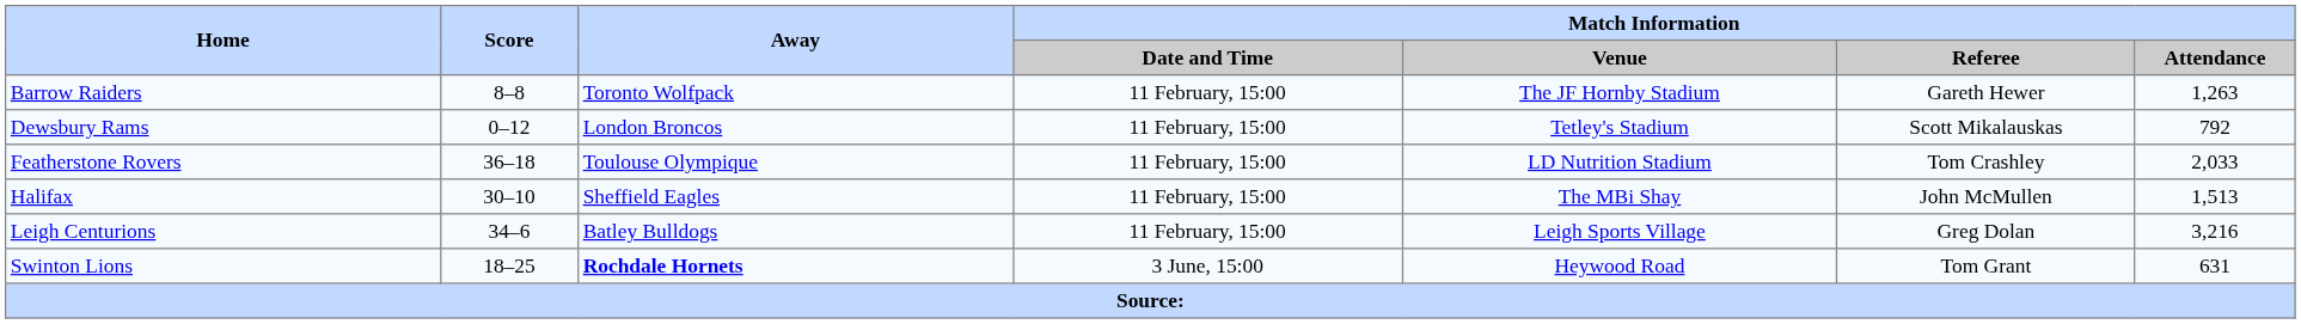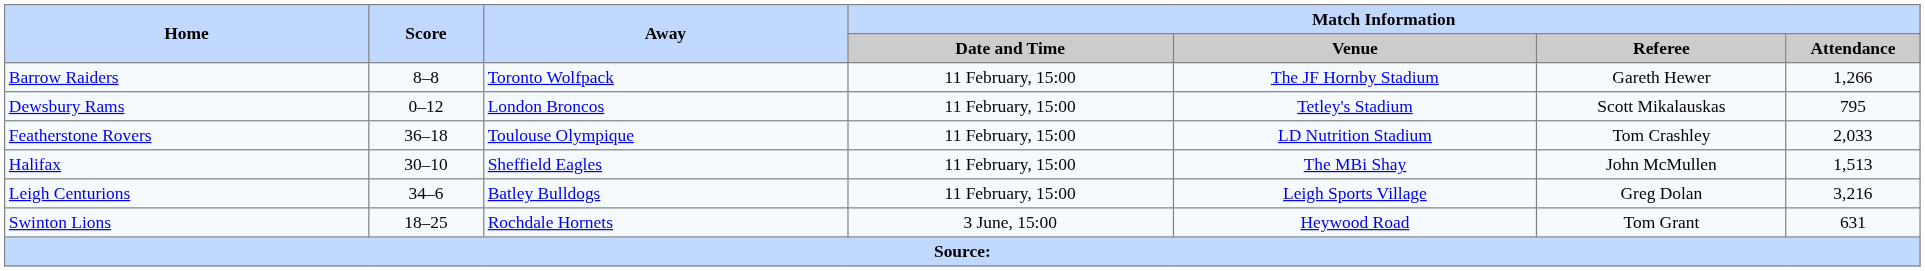 <table border="1" cellpadding="3" cellspacing="0" style="border-collapse:collapse; font-size:90%; text-align:center; width:100%;">
 <tr style="background:#c1d8ff;">
 <th rowspan="2" style="width:19%;">Home</th>
 <th rowspan="2" style="width:6%;">Score</th>
 <th rowspan="2" style="width:19%;">Away</th>
 <th colspan=4>Match Information</th>
 </tr>
 <tr style="background:#ccc;">
 <th width=17%>Date and Time</th>
 <th width=19%>Venue</th>
 <th width=13%>Referee</th>
 <th width=7%>Attendance</th>
 </tr>
 <tr style="background:#f5faff;">
 <td align=left> <a href='#'>Barrow Raiders</a></td>
 <td>8–8</td>
 <td align=left> <a href='#'>Toronto Wolfpack</a></td>
 <td>11 February, 15:00</td>
 <td><a href='#'>The JF Hornby Stadium</a></td>
 <td>Gareth Hewer</td>
-<td>1,263</td>
+<td>1,266</td>
 </tr>
 <tr style="background:#f5faff;">
 <td align=left> <a href='#'>Dewsbury Rams</a></td>
 <td>0–12</td>
 <td align=left> <a href='#'>London Broncos</a></td>
 <td>11 February, 15:00</td>
 <td><a href='#'>Tetley's Stadium</a></td>
 <td>Scott Mikalauskas</td>
-<td>792</td>
+<td>795</td>
 </tr>
 <tr style="background:#f5faff;">
 <td align=left> <a href='#'>Featherstone Rovers</a></td>
 <td>36–18</td>
 <td align=left> <a href='#'>Toulouse Olympique</a></td>
 <td>11 February, 15:00</td>
 <td><a href='#'>LD Nutrition Stadium</a></td>
 <td>Tom Crashley</td>
 <td>2,033</td>
 </tr>
 <tr style="background:#f5faff;">
 <td align=left> <a href='#'>Halifax</a></td>
 <td>30–10</td>
 <td align=left> <a href='#'>Sheffield Eagles</a></td>
 <td>11 February, 15:00</td>
 <td><a href='#'>The MBi Shay</a></td>
 <td>John McMullen</td>
 <td>1,513</td>
 </tr>
 <tr style="background:#f5faff;">
 <td align=left> <a href='#'>Leigh Centurions</a></td>
 <td>34–6</td>
 <td align=left> <a href='#'>Batley Bulldogs</a></td>
 <td>11 February, 15:00</td>
 <td><a href='#'>Leigh Sports Village</a></td>
 <td>Greg Dolan</td>
 <td>3,216</td>
 </tr>
 <tr style="background:#f5faff;">
 <td align=left> <a href='#'>Swinton Lions</a></td>
 <td>18–25</td>
-<td align=left><strong> <a href='#'>Rochdale Hornets</a></strong></td>
+<td align=left> <a href='#'>Rochdale Hornets</a></td>
 <td>3 June, 15:00</td>
 <td><a href='#'>Heywood Road</a></td>
 <td>Tom Grant</td>
 <td>631</td>
 </tr>
 <tr style="background:#c1d8ff;">
 <th colspan=7>Source:</th>
 </tr>
 </table>
